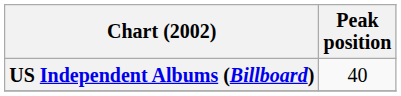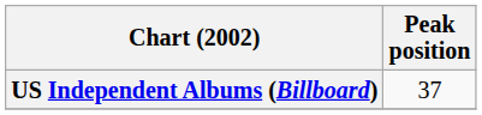 <table class="wikitable plainrowheaders sortable" style="text-align:center;" border="1">
 <tr>
 <th scope="col">Chart (2002)</th>
 <th scope="col">Peak<br>position</th>
 </tr>
 <tr>
 <th scope="row">US <a href='#'>Independent Albums</a> (<em><a href='#'>Billboard</a></em>)</th>
-<td>40</td>
+<td>37</td>
 </tr>
 <tr>
 </tr>
 </table>
